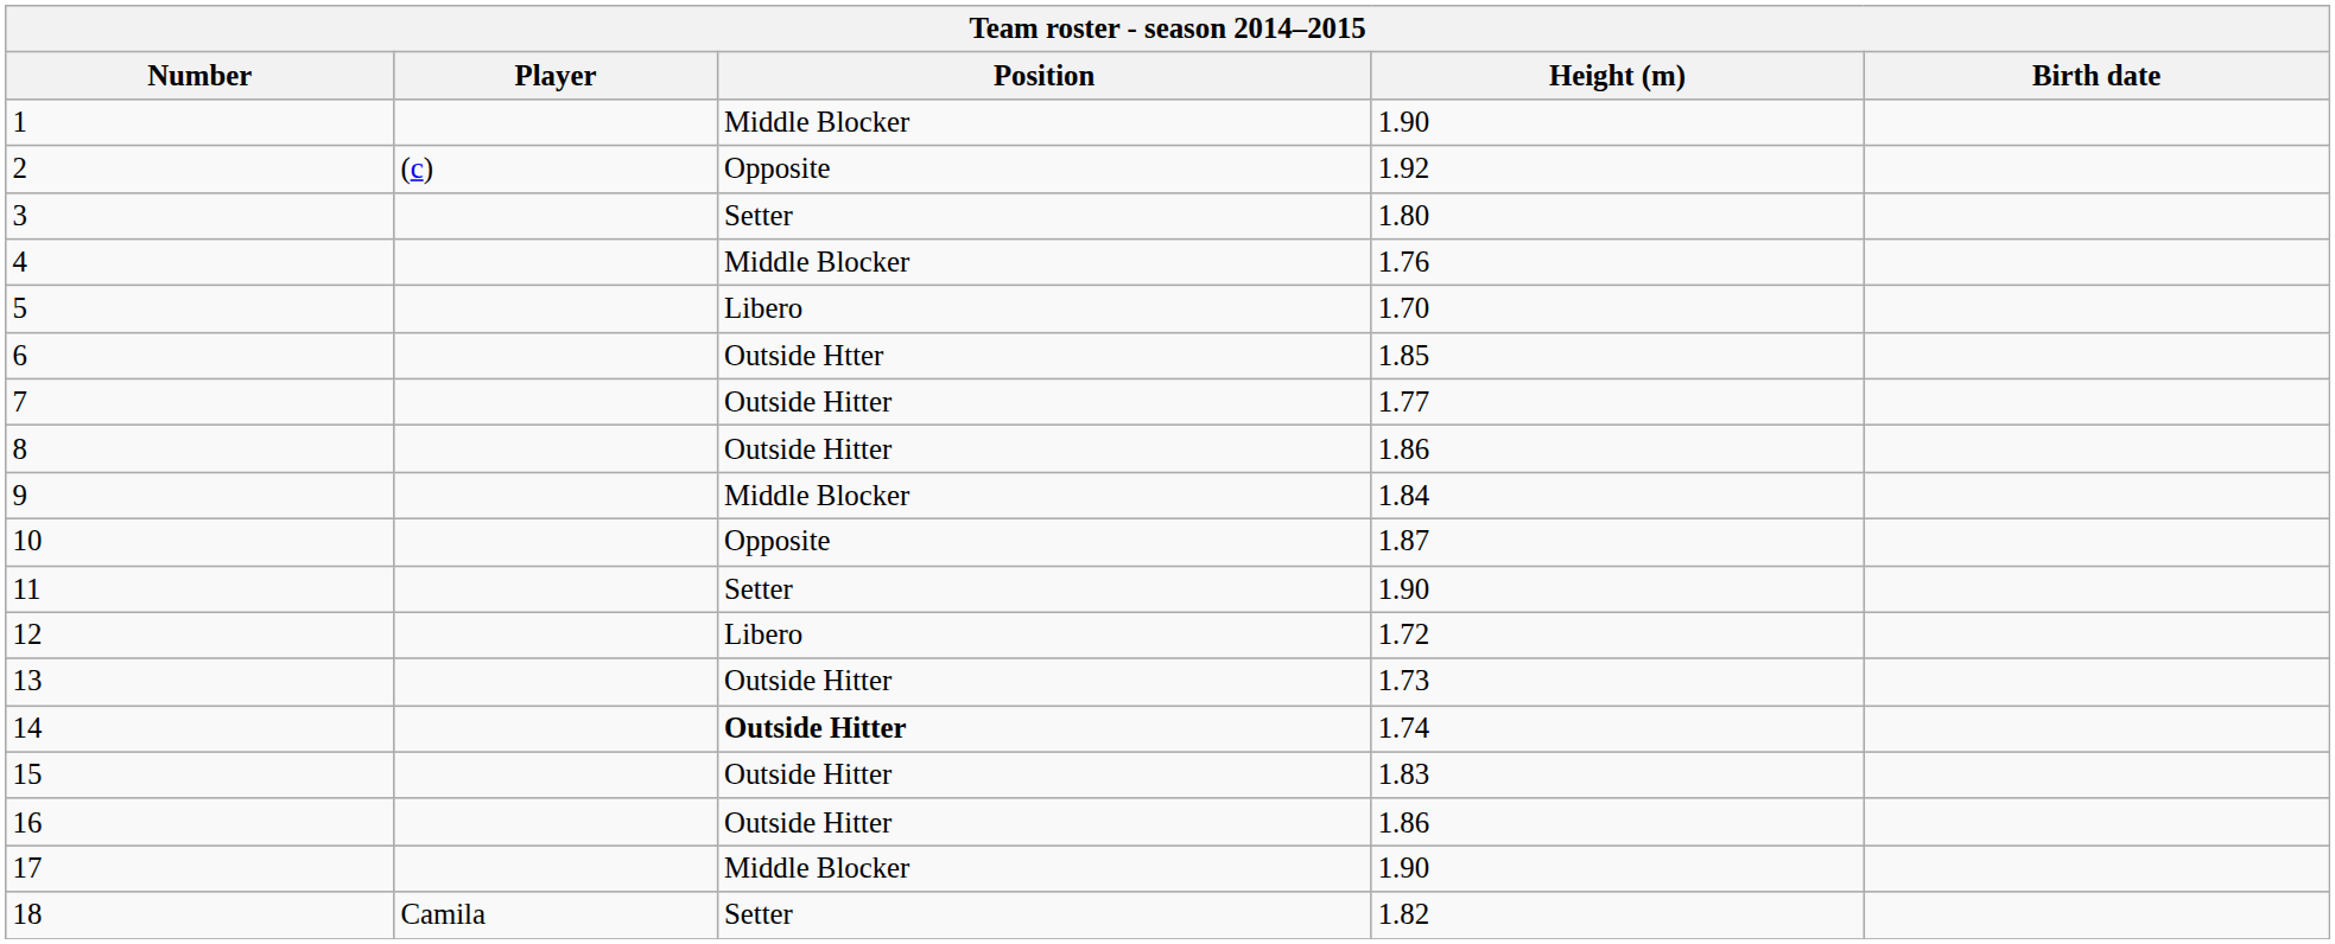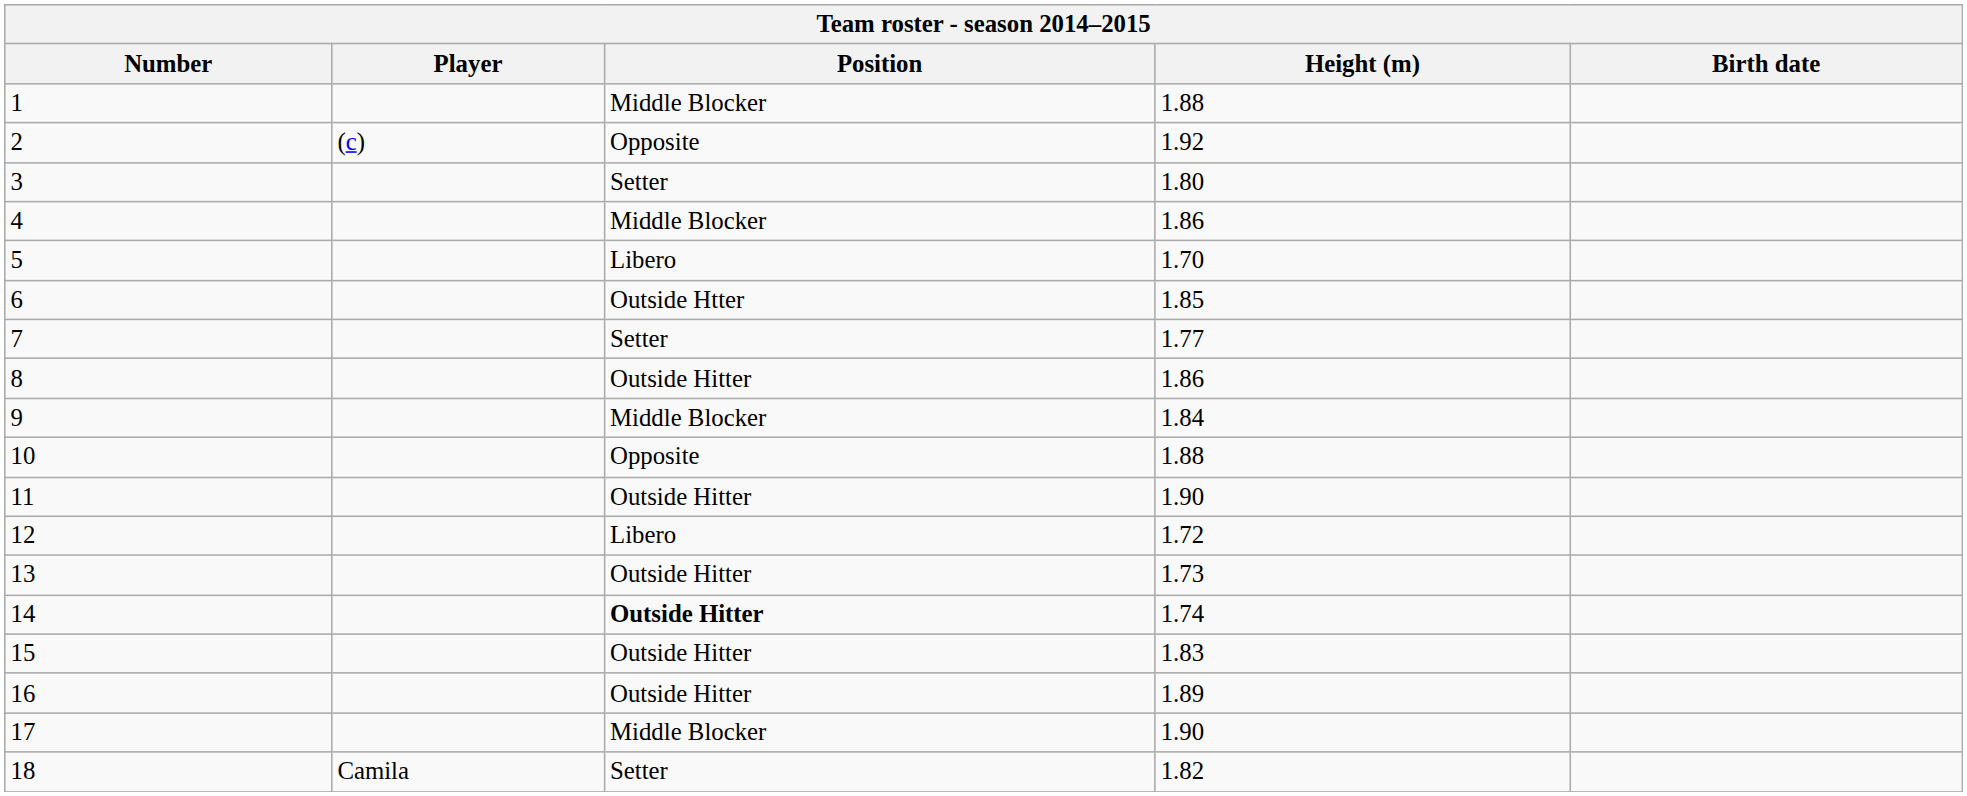 <table class="wikitable collapsible collapsed" style="width:100%;">
 <tr>
 <th colspan=6><strong>Team roster - season 2014–2015</strong></th>
 </tr>
 <tr>
 <th>Number</th>
 <th>Player</th>
 <th>Position</th>
 <th>Height (m)</th>
 <th>Birth date</th>
 </tr>
 <tr>
 <td>1</td>
 <td align=left> </td>
 <td>Middle Blocker</td>
-<td>1.90</td>
+<td>1.88</td>
 <td align=right></td>
 </tr>
 <tr>
 <td>2</td>
 <td align=left>  (<a href='#'>c</a>)</td>
 <td>Opposite</td>
 <td>1.92</td>
 <td align=right></td>
 </tr>
 <tr>
 <td>3</td>
 <td align=left> </td>
 <td>Setter</td>
 <td>1.80</td>
 <td align=right></td>
 </tr>
 <tr>
 <td>4</td>
 <td align=left> </td>
 <td>Middle Blocker</td>
-<td>1.76</td>
+<td>1.86</td>
 <td align=right></td>
 </tr>
 <tr>
 <td>5</td>
 <td align=left> </td>
 <td>Libero</td>
 <td>1.70</td>
 <td align=right></td>
 </tr>
 <tr>
 <td>6</td>
 <td align=left> </td>
 <td>Outside Htter</td>
 <td>1.85</td>
 <td align=right></td>
 </tr>
 <tr>
 <td>7</td>
 <td align=left> </td>
-<td>Outside Hitter</td>
+<td>Setter</td>
 <td>1.77</td>
 <td align=right></td>
 </tr>
 <tr>
 <td>8</td>
 <td align=left> </td>
 <td>Outside Hitter</td>
 <td>1.86</td>
 <td align=right></td>
 </tr>
 <tr>
 <td>9</td>
 <td align=left> </td>
 <td>Middle Blocker</td>
 <td>1.84</td>
 <td align=right></td>
 </tr>
 <tr>
 <td>10</td>
 <td align=left> </td>
 <td>Opposite</td>
-<td>1.87</td>
+<td>1.88</td>
 <td align=right></td>
 </tr>
 <tr>
 <td>11</td>
 <td align=left> </td>
-<td>Setter</td>
+<td>Outside Hitter</td>
 <td>1.90</td>
 <td align=right></td>
 </tr>
 <tr>
 <td>12</td>
 <td align=left> </td>
 <td>Libero</td>
 <td>1.72</td>
 <td align=right></td>
 </tr>
 <tr>
 <td>13</td>
 <td align=left> </td>
 <td>Outside Hitter</td>
 <td>1.73</td>
 <td align=right></td>
 </tr>
 <tr>
 <td>14</td>
 <td align=left> </td>
 <td><strong>Outside Hitter</strong></td>
 <td>1.74</td>
 <td align=right></td>
 </tr>
 <tr>
 <td>15</td>
 <td align=left> </td>
 <td>Outside Hitter</td>
 <td>1.83</td>
 <td align=right></td>
 </tr>
 <tr>
 <td>16</td>
 <td align=left> </td>
 <td>Outside Hitter</td>
-<td>1.86</td>
+<td>1.89</td>
 <td align=right></td>
 </tr>
 <tr>
 <td>17</td>
 <td align=left> </td>
 <td>Middle Blocker</td>
 <td>1.90</td>
 <td align=right></td>
 </tr>
 <tr>
 <td>18</td>
 <td align=left> Camila</td>
 <td>Setter</td>
 <td>1.82</td>
 <td align=right></td>
 </tr>
 <tr>
 </tr>
 </table>
